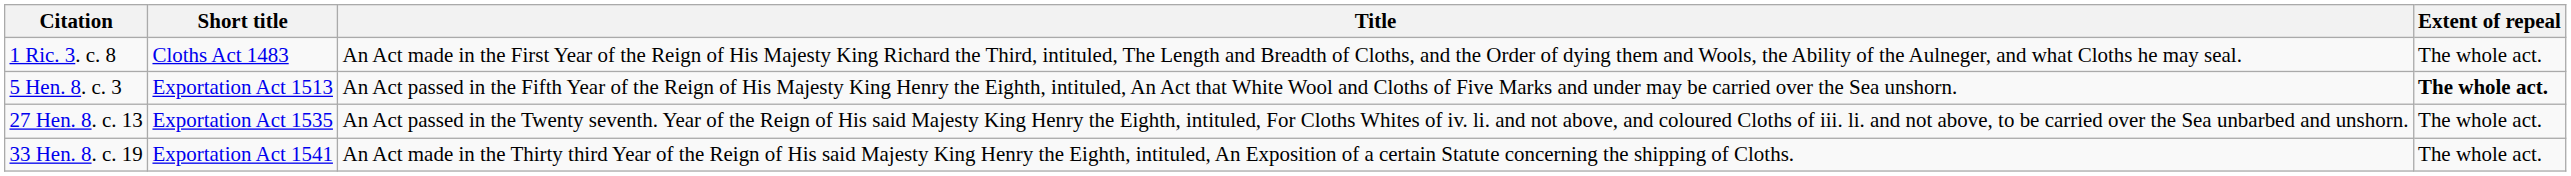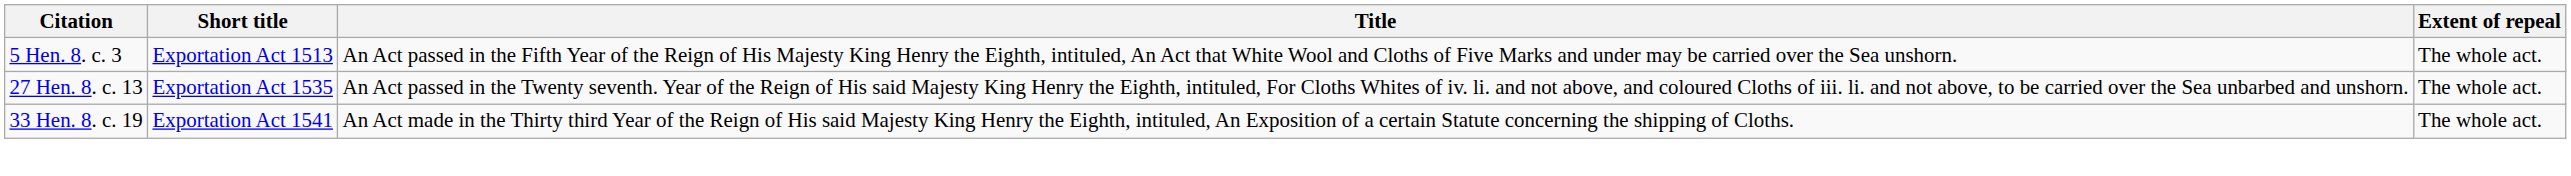 <table class="wikitable">
 <tr>
 <th>Citation</th>
 <th>Short title</th>
 <th>Title</th>
 <th>Extent of repeal</th>
 </tr>
 <tr>
-<td><a href='#'>1 Ric. 3</a>. c. 8</td>
-<td><a href='#'>Cloths Act 1483</a></td>
-<td>An Act made in the First Year of the Reign of His Majesty King Richard the Third, intituled, The Length and Breadth of Cloths, and the Order of dying them and Wools, the Ability of the Aulneger, and what Cloths he may seal.</td>
-<td>The whole act.</td>
-</tr>
-<tr>
 <td><a href='#'>5 Hen. 8</a>.  c. 3</td>
 <td><a href='#'>Exportation Act 1513</a></td>
 <td>An Act passed in the Fifth Year of the Reign of His Majesty King Henry the Eighth, intituled, An Act that White Wool and Cloths of Five Marks and under may be carried over the Sea unshorn.</td>
-<td><strong>The whole act.</strong></td>
+<td>The whole act.</td>
 </tr>
 <tr>
 <td><a href='#'>27 Hen. 8</a>. c. 13</td>
 <td><a href='#'>Exportation Act 1535</a></td>
 <td>An Act passed in the Twenty seventh. Year of the Reign of His said Majesty King Henry the Eighth, intituled, For Cloths Whites of iv. li. and not above, and coloured Cloths of iii. li. and not above, to be carried over the Sea unbarbed and unshorn.</td>
 <td>The whole act.</td>
 </tr>
 <tr>
 <td><a href='#'>33 Hen. 8</a>. c. 19</td>
 <td><a href='#'>Exportation Act 1541</a></td>
 <td>An Act made in the Thirty third Year of the Reign of His said Majesty King Henry the Eighth, intituled, An Exposition of a certain Statute concerning the shipping of Cloths.</td>
 <td>The whole act.</td>
 </tr>
 </table>
